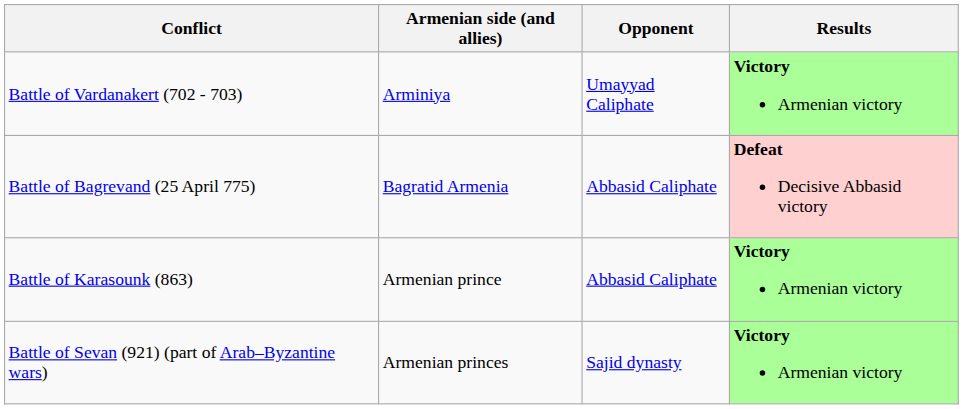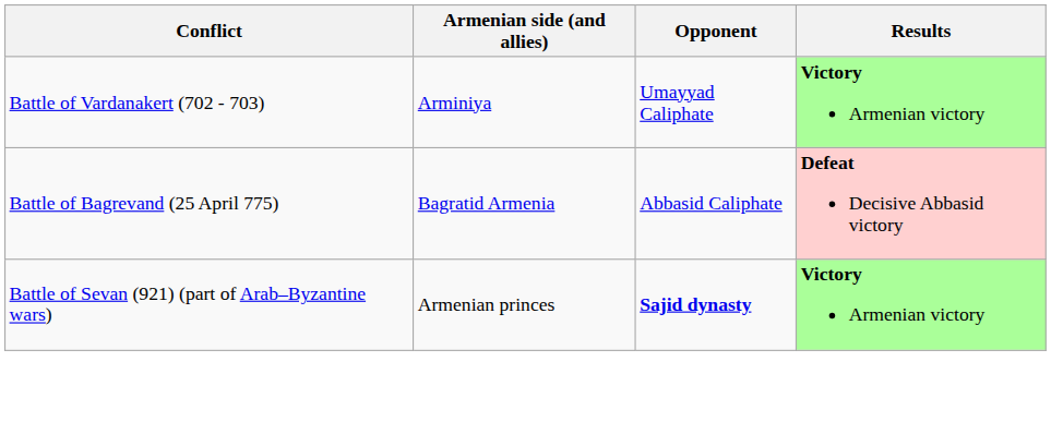 <table class="wikitable">
 <tr>
 <th>Conflict</th>
 <th>Armenian side (and allies)</th>
 <th>Opponent</th>
 <th>Results</th>
 </tr>
 <tr>
 <td><a href='#'>Battle of Vardanakert</a> (702 - 703)</td>
 <td><a href='#'>Arminiya</a></td>
 <td> <a href='#'>Umayyad Caliphate</a></td>
 <td style="background:#AF9"><strong>Victory</strong><br><ul><li>Armenian victory</li></ul></td>
 </tr>
 <tr>
 <td><a href='#'>Battle of Bagrevand</a> (25 April 775)</td>
 <td><a href='#'>Bagratid Armenia</a></td>
 <td><a href='#'>Abbasid Caliphate</a></td>
 <td style="background:#FFD0D0"><strong>Defeat</strong><br><ul><li>Decisive Abbasid victory</li></ul></td>
 </tr>
 <tr>
-<td><a href='#'>Battle of Karasounk</a> (863)</td>
-<td>Armenian prince</td>
-<td><a href='#'>Abbasid Caliphate</a></td>
-<td style="background:#AF9"><strong>Victory</strong><br><ul><li>Armenian victory</li></ul></td>
-</tr>
-<tr>
 <td><a href='#'>Battle of Sevan</a> (921) (part of <a href='#'>Arab–Byzantine wars</a>)</td>
 <td>Armenian princes</td>
-<td><a href='#'>Sajid dynasty</a></td>
+<td><strong><a href='#'>Sajid dynasty</a></strong></td>
 <td style="background:#AF9"><strong>Victory</strong><br><ul><li>Armenian victory</li></ul></td>
 </tr>
 </table>
